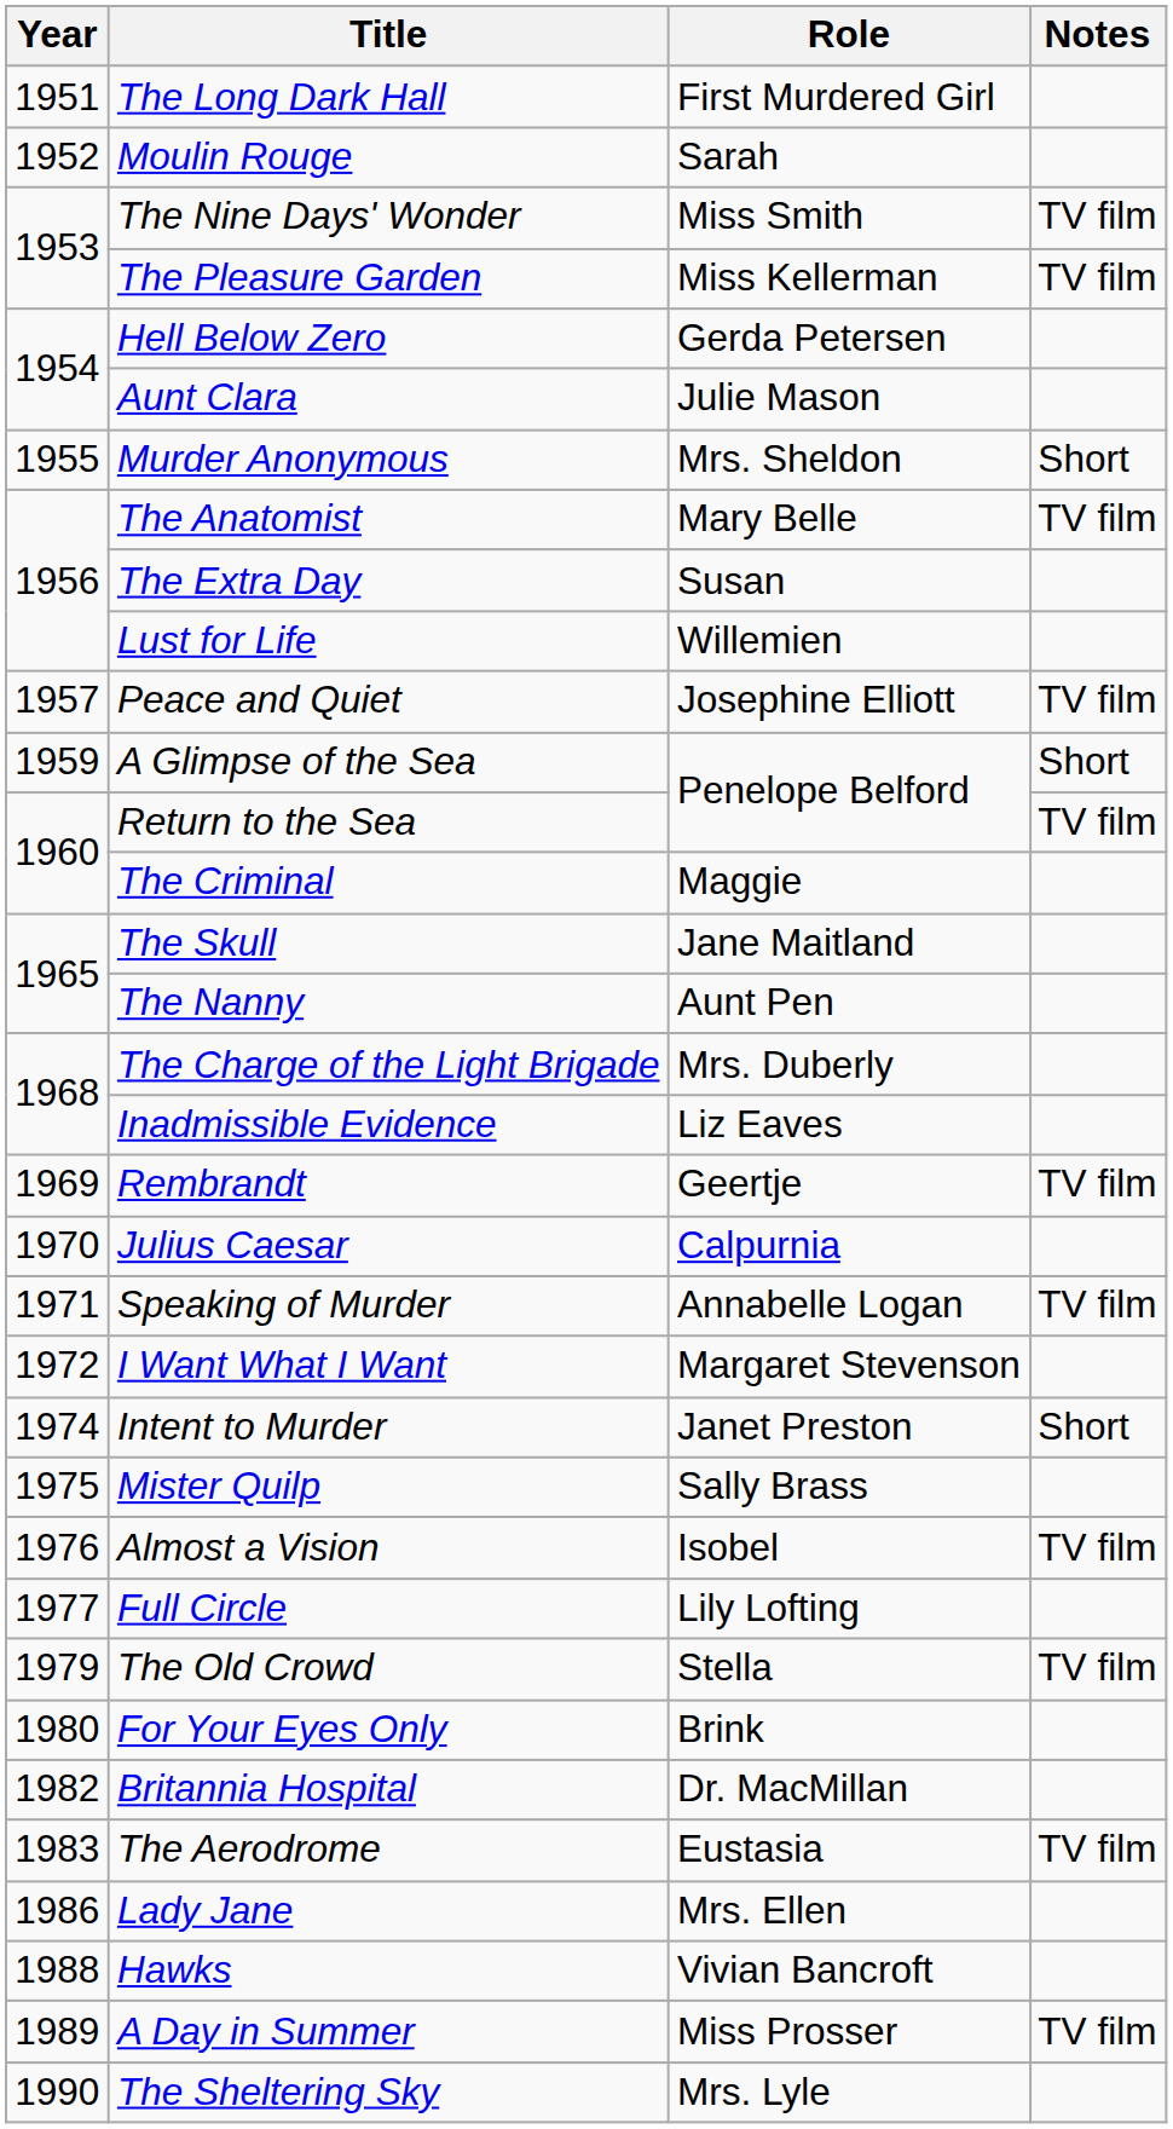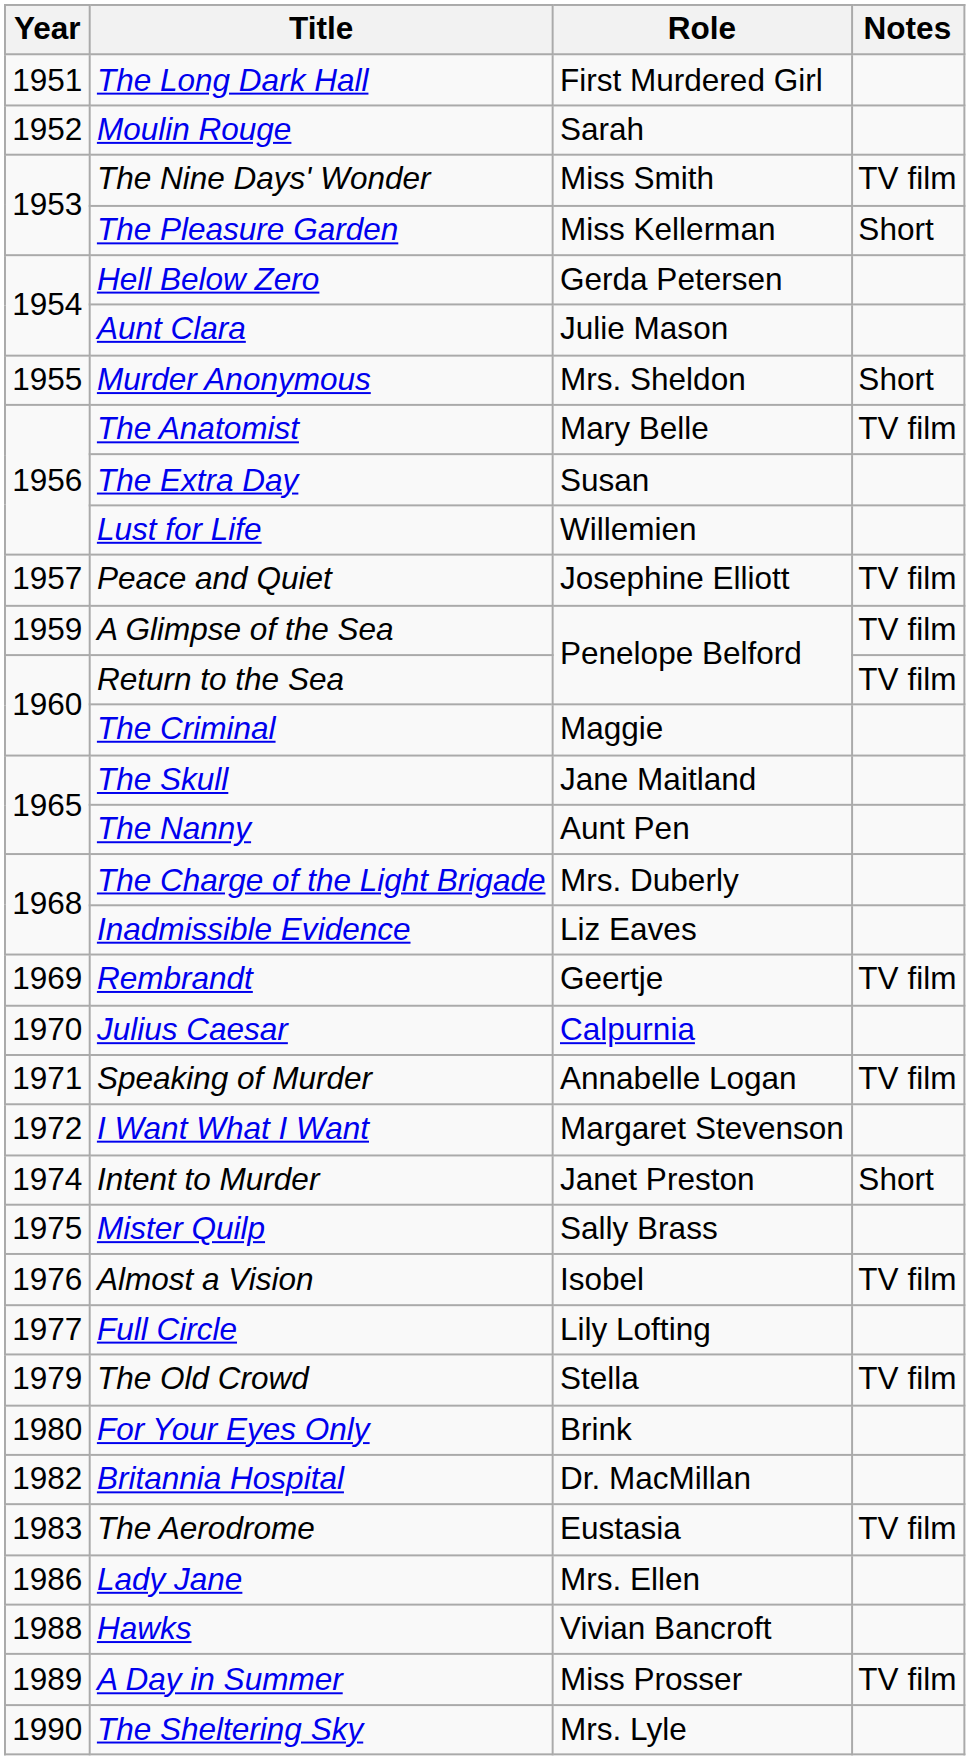 <table class="wikitable">
 <tr>
 <th>Year</th>
 <th>Title</th>
 <th>Role</th>
 <th>Notes</th>
 </tr>
 <tr>
 <td>1951</td>
 <td><em><a href='#'>The Long Dark Hall</a></em></td>
 <td>First Murdered Girl</td>
 <td></td>
 </tr>
 <tr>
 <td>1952</td>
 <td><em><a href='#'>Moulin Rouge</a></em></td>
 <td>Sarah</td>
 <td></td>
 </tr>
 <tr>
 <td rowspan="2">1953</td>
 <td><em>The Nine Days' Wonder</em></td>
 <td>Miss Smith</td>
 <td>TV film</td>
 </tr>
 <tr>
 <td><em><a href='#'>The Pleasure Garden</a></em></td>
 <td>Miss Kellerman</td>
-<td>TV film</td>
+<td>Short</td>
 </tr>
 <tr>
 <td rowspan="2">1954</td>
 <td><em><a href='#'>Hell Below Zero</a></em></td>
 <td>Gerda Petersen</td>
 <td></td>
 </tr>
 <tr>
 <td><em><a href='#'>Aunt Clara</a></em></td>
 <td>Julie Mason</td>
 <td></td>
 </tr>
 <tr>
 <td>1955</td>
 <td><em><a href='#'>Murder Anonymous</a></em></td>
 <td>Mrs. Sheldon</td>
 <td>Short</td>
 </tr>
 <tr>
 <td rowspan="3">1956</td>
 <td><em><a href='#'>The Anatomist</a></em></td>
 <td>Mary Belle</td>
 <td>TV film</td>
 </tr>
 <tr>
 <td><em><a href='#'>The Extra Day</a></em></td>
 <td>Susan</td>
 <td></td>
 </tr>
 <tr>
 <td><em><a href='#'>Lust for Life</a></em></td>
 <td>Willemien</td>
 <td></td>
 </tr>
 <tr>
 <td>1957</td>
 <td><em>Peace and Quiet</em></td>
 <td>Josephine Elliott</td>
 <td>TV film</td>
 </tr>
 <tr>
 <td>1959</td>
 <td><em>A Glimpse of the Sea</em></td>
 <td rowspan="2">Penelope Belford</td>
-<td>Short</td>
+<td>TV film</td>
 </tr>
 <tr>
 <td rowspan="2">1960</td>
 <td><em>Return to the Sea</em></td>
 <td>TV film</td>
 </tr>
 <tr>
 <td><em><a href='#'>The Criminal</a></em></td>
 <td>Maggie</td>
 <td></td>
 </tr>
 <tr>
 <td rowspan="2">1965</td>
 <td><em><a href='#'>The Skull</a></em></td>
 <td>Jane Maitland</td>
 <td></td>
 </tr>
 <tr>
 <td><em><a href='#'>The Nanny</a></em></td>
 <td>Aunt Pen</td>
 <td></td>
 </tr>
 <tr>
 <td rowspan="2">1968</td>
 <td><em><a href='#'>The Charge of the Light Brigade</a></em></td>
 <td>Mrs. Duberly</td>
 <td></td>
 </tr>
 <tr>
 <td><em><a href='#'>Inadmissible Evidence</a></em></td>
 <td>Liz Eaves</td>
 <td></td>
 </tr>
 <tr>
 <td>1969</td>
 <td><em><a href='#'>Rembrandt</a></em></td>
 <td>Geertje</td>
 <td>TV film</td>
 </tr>
 <tr>
 <td>1970</td>
 <td><em><a href='#'>Julius Caesar</a></em></td>
 <td><a href='#'>Calpurnia</a></td>
 <td></td>
 </tr>
 <tr>
 <td>1971</td>
 <td><em>Speaking of Murder</em></td>
 <td>Annabelle Logan</td>
 <td>TV film</td>
 </tr>
 <tr>
 <td>1972</td>
 <td><em><a href='#'>I Want What I Want</a></em></td>
 <td>Margaret Stevenson</td>
 <td></td>
 </tr>
 <tr>
 <td>1974</td>
 <td><em>Intent to Murder</em></td>
 <td>Janet Preston</td>
 <td>Short</td>
 </tr>
 <tr>
 <td>1975</td>
 <td><em><a href='#'>Mister Quilp</a></em></td>
 <td>Sally Brass</td>
 <td></td>
 </tr>
 <tr>
 <td>1976</td>
 <td><em>Almost a Vision</em></td>
 <td>Isobel</td>
 <td>TV film</td>
 </tr>
 <tr>
 <td>1977</td>
 <td><em><a href='#'>Full Circle</a></em></td>
 <td>Lily Lofting</td>
 <td></td>
 </tr>
 <tr>
 <td>1979</td>
 <td><em>The Old Crowd</em></td>
 <td>Stella</td>
 <td>TV film</td>
 </tr>
 <tr>
 <td>1980</td>
 <td><em><a href='#'>For Your Eyes Only</a></em></td>
 <td>Brink</td>
 <td></td>
 </tr>
 <tr>
 <td>1982</td>
 <td><em><a href='#'>Britannia Hospital</a></em></td>
 <td>Dr. MacMillan</td>
 <td></td>
 </tr>
 <tr>
 <td>1983</td>
 <td><em>The Aerodrome</em></td>
 <td>Eustasia</td>
 <td>TV film</td>
 </tr>
 <tr>
 <td>1986</td>
 <td><em><a href='#'>Lady Jane</a></em></td>
 <td>Mrs. Ellen</td>
 <td></td>
 </tr>
 <tr>
 <td>1988</td>
 <td><em><a href='#'>Hawks</a></em></td>
 <td>Vivian Bancroft</td>
 <td></td>
 </tr>
 <tr>
 <td>1989</td>
 <td><em><a href='#'>A Day in Summer</a></em></td>
 <td>Miss Prosser</td>
 <td>TV film</td>
 </tr>
 <tr>
 <td>1990</td>
 <td><em><a href='#'>The Sheltering Sky</a></em></td>
 <td>Mrs. Lyle</td>
 <td></td>
 </tr>
 </table>
